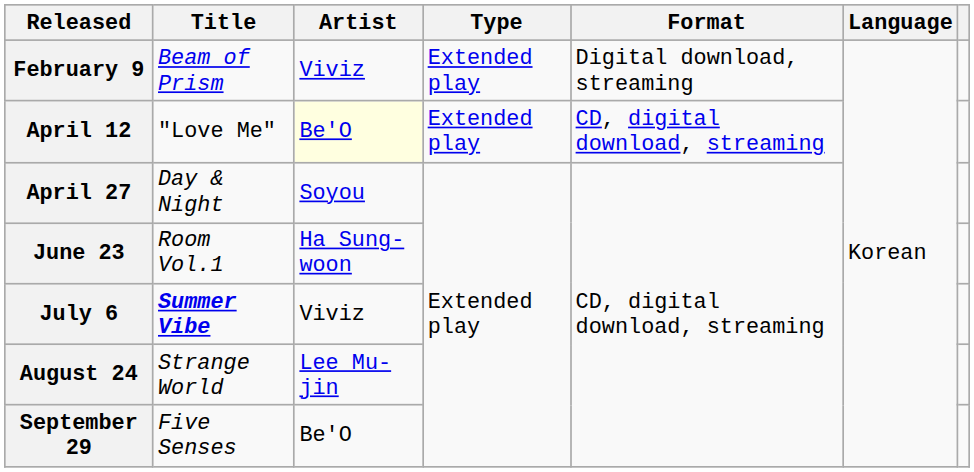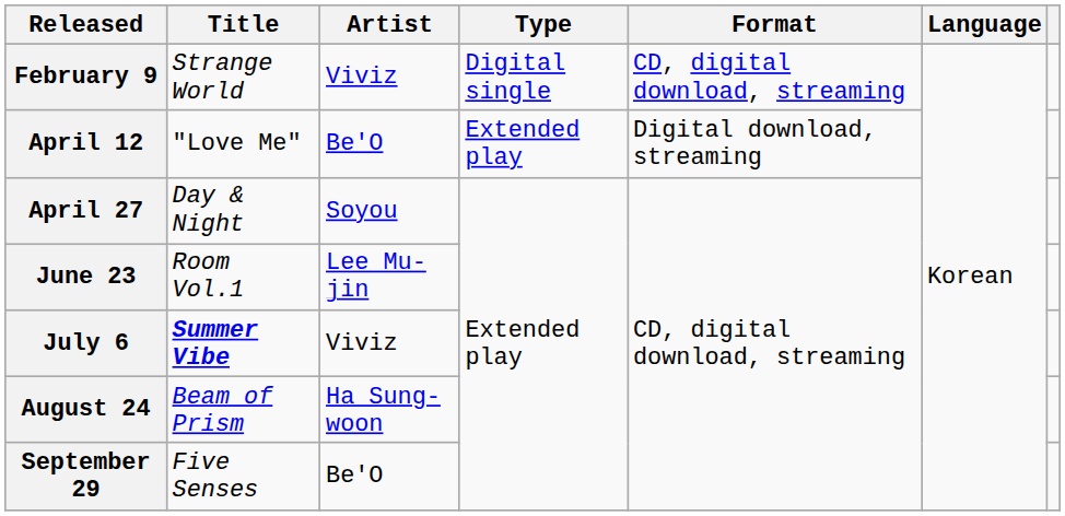 <table class="wikitable plainrowheaders" style="width:65%">
 <tr>
 <th scope="col">Released</th>
 <th scope="col">Title</th>
 <th scope="col">Artist</th>
 <th scope="col">Type</th>
 <th scope="col">Format</th>
 <th scope="col">Language</th>
 <th scope="col"></th>
 </tr>
 <tr>
 <th scope="row">February 9</th>
-<td><em><a href='#'>Beam of Prism</a></em></td>
+<td><em>Strange World</em></td>
 <td><a href='#'>Viviz</a></td>
-<td><a href='#'>Extended play</a></td>
-<td>Digital download, streaming</td>
+<td><a href='#'>Digital single</a></td>
+<td><a href='#'>CD</a>, <a href='#'>digital download</a>, <a href='#'>streaming</a></td>
 <td rowspan="7">Korean</td>
 <td></td>
 </tr>
 <tr>
 <th scope="row">April 12</th>
 <td>"Love Me"</td>
-<td style="background: lightyellow;"><a href='#'>Be'O</a></td>
+<td><a href='#'>Be'O</a></td>
 <td><a href='#'>Extended play</a></td>
-<td><a href='#'>CD</a>, <a href='#'>digital download</a>, <a href='#'>streaming</a></td>
+<td>Digital download, streaming</td>
 <td></td>
 </tr>
 <tr>
 <th scope="row">April 27</th>
 <td><em>Day & Night</em></td>
 <td><a href='#'>Soyou</a></td>
 <td rowspan="5">Extended play</td>
 <td rowspan="5">CD, digital download, streaming</td>
 <td></td>
 </tr>
 <tr>
 <th scope="row">June 23</th>
 <td><em>Room Vol.1</em></td>
-<td><a href='#'>Ha Sung-woon</a></td>
+<td><a href='#'>Lee Mu-jin</a></td>
 <td></td>
 </tr>
 <tr>
 <th scope="row">July 6</th>
 <td><strong><em><a href='#'>Summer Vibe</a></em></strong></td>
 <td>Viviz</td>
 <td></td>
 </tr>
 <tr>
 <th scope="row">August 24</th>
-<td><em>Strange World</em></td>
-<td><a href='#'>Lee Mu-jin</a></td>
+<td><em><a href='#'>Beam of Prism</a></em></td>
+<td><a href='#'>Ha Sung-woon</a></td>
 <td></td>
 </tr>
 <tr>
 <th scope="row">September 29</th>
 <td><em>Five Senses</em></td>
 <td>Be'O</td>
 <td></td>
 </tr>
 </table>
